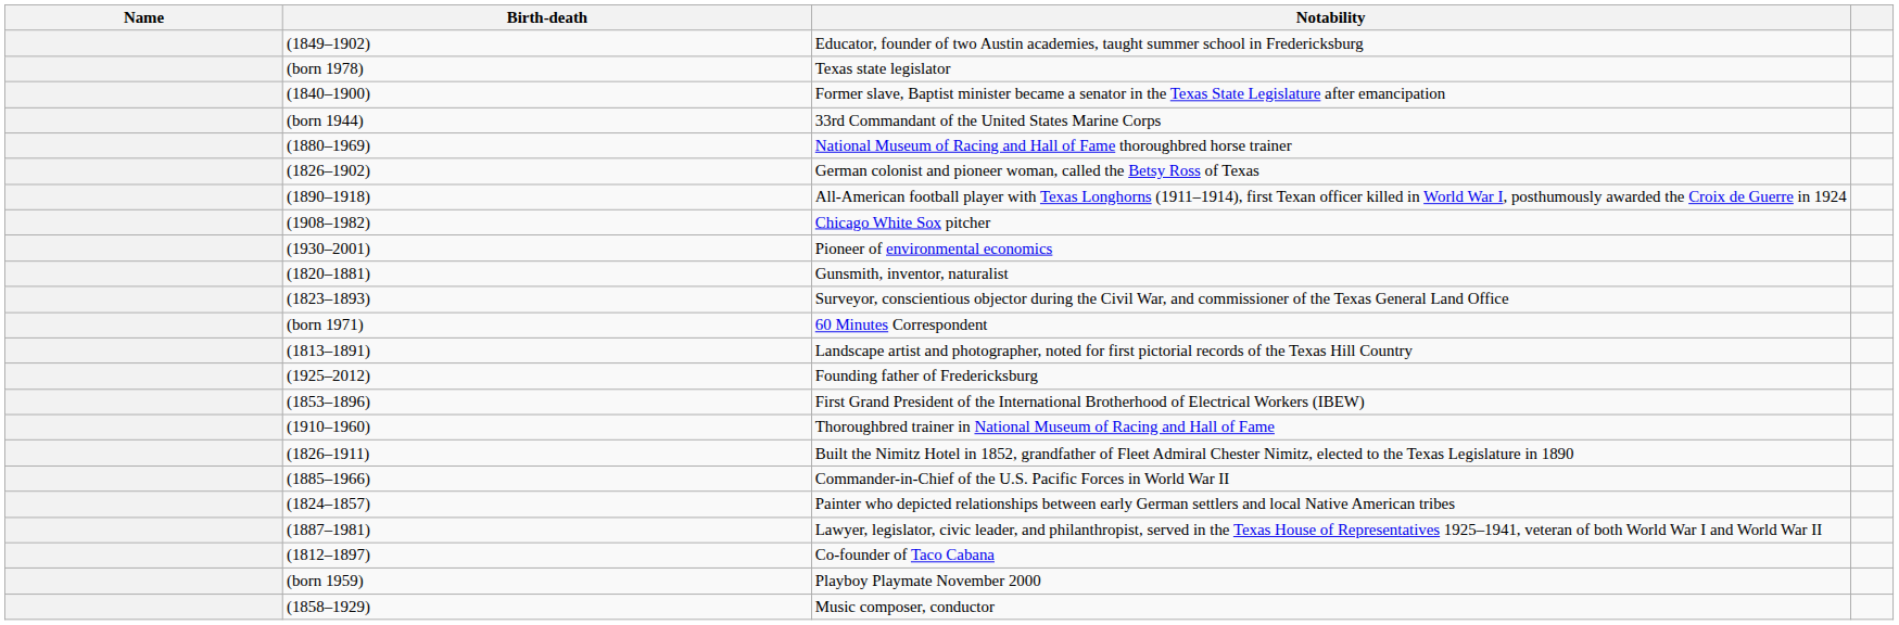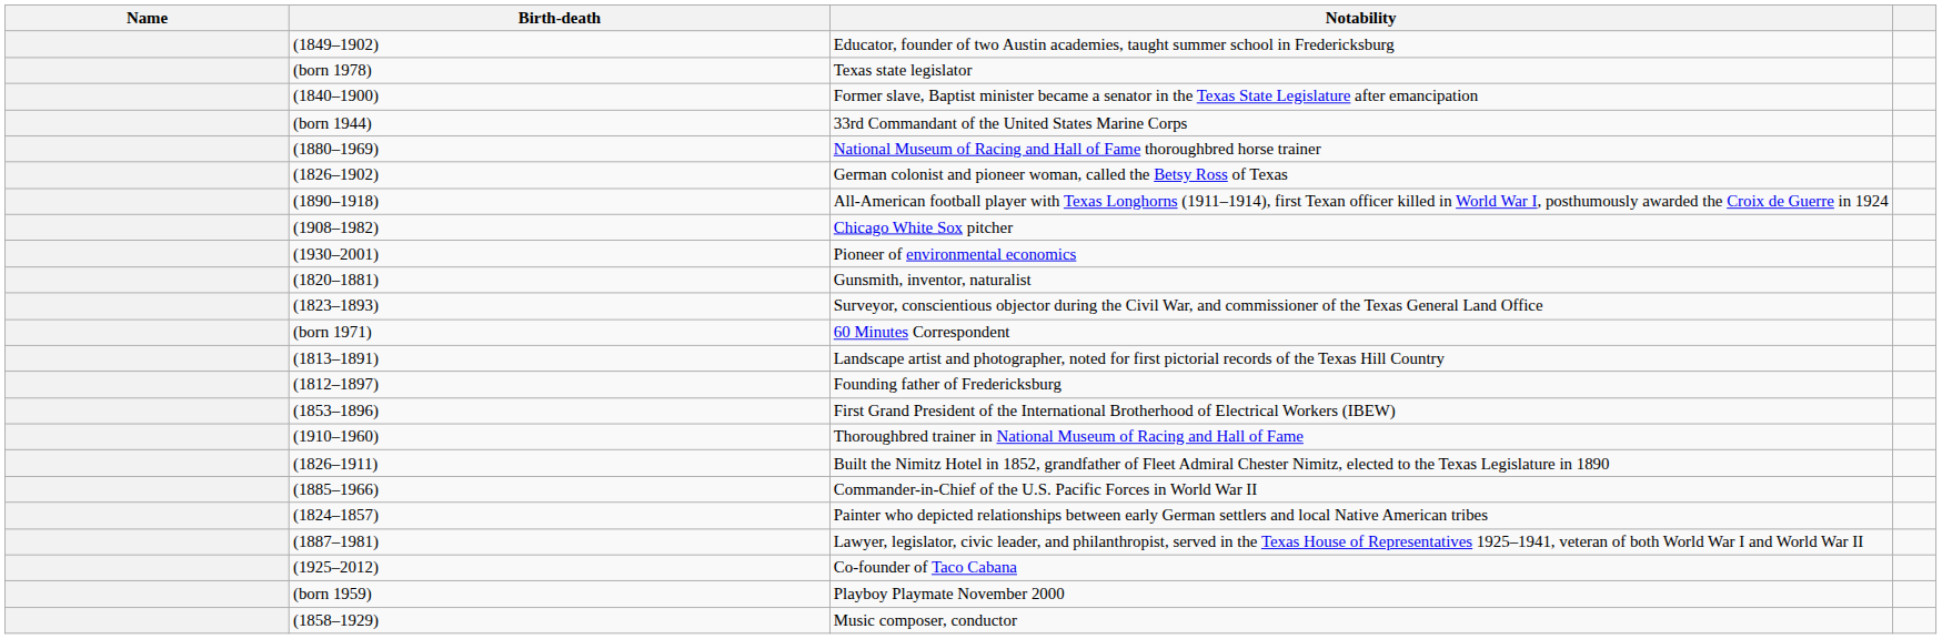 <table class="wikitable sortable plainrowheaders">
 <tr>
 <th scope="col">Name</th>
 <th scope="col" class="unsortable">Birth-death</th>
 <th scope="col" width = 55% class="unsortable">Notability</th>
 <th scope="col" class="unsortable"></th>
 </tr>
 <tr>
 <th scope="row"></th>
 <td>(1849–1902)</td>
 <td>Educator, founder of two Austin academies, taught summer school in Fredericksburg</td>
 <td align="center"></td>
 </tr>
 <tr>
 <th scope="row"></th>
 <td>(born 1978)</td>
 <td>Texas state legislator</td>
 <td align="center"></td>
 </tr>
 <tr>
 <th scope="row"></th>
 <td>(1840–1900)</td>
 <td>Former slave, Baptist minister became a senator in the <a href='#'>Texas State Legislature</a> after emancipation</td>
 <td align="center"></td>
 </tr>
 <tr>
 <th scope="row"></th>
 <td>(born 1944)</td>
 <td>33rd Commandant of the United States Marine Corps</td>
 <td align="center"></td>
 </tr>
 <tr>
 <th scope="row"></th>
 <td>(1880–1969)</td>
 <td><a href='#'>National Museum of Racing and Hall of Fame</a> thoroughbred horse trainer</td>
 <td align="center"></td>
 </tr>
 <tr>
 <th scope="row"></th>
 <td>(1826–1902)</td>
 <td>German colonist and pioneer woman, called the <a href='#'>Betsy Ross</a> of Texas</td>
 <td align="center"></td>
 </tr>
 <tr>
 <th scope="row"></th>
 <td>(1890–1918)</td>
 <td>All-American football player with <a href='#'>Texas Longhorns</a> (1911–1914), first Texan officer killed in <a href='#'>World War I</a>, posthumously awarded the <a href='#'>Croix de Guerre</a> in 1924</td>
 <td align="center"></td>
 </tr>
 <tr>
 <th scope="row"></th>
 <td>(1908–1982)</td>
 <td><a href='#'>Chicago White Sox</a> pitcher</td>
 <td align="center"></td>
 </tr>
 <tr>
 <th scope="row"></th>
 <td>(1930–2001)</td>
 <td>Pioneer of <a href='#'>environmental economics</a></td>
 <td align="center"></td>
 </tr>
 <tr>
 <th scope="row"></th>
 <td>(1820–1881)</td>
 <td>Gunsmith, inventor, naturalist</td>
 <td align="center"></td>
 </tr>
 <tr>
 <th scope="row"></th>
 <td>(1823–1893)</td>
 <td>Surveyor, conscientious objector during the Civil War, and commissioner of the Texas General Land Office</td>
 <td align="center"></td>
 </tr>
 <tr>
 <th scope="row"></th>
 <td>(born 1971)</td>
 <td><a href='#'>60 Minutes</a> Correspondent</td>
 <td align="center"></td>
 </tr>
 <tr>
 <th scope="row"></th>
 <td>(1813–1891)</td>
 <td>Landscape artist and photographer, noted for first pictorial records of the Texas Hill Country</td>
 <td align="center"></td>
 </tr>
 <tr>
 <th scope="row"></th>
-<td>(1925–2012)</td>
+<td>(1812–1897)</td>
 <td>Founding father of Fredericksburg</td>
 <td align="center"></td>
 </tr>
 <tr>
 <th scope="row"></th>
 <td>(1853–1896)</td>
 <td>First Grand President of the International Brotherhood of Electrical Workers (IBEW)</td>
 <td align="center"></td>
 </tr>
 <tr>
 <th scope="row"></th>
 <td>(1910–1960)</td>
 <td>Thoroughbred trainer in <a href='#'>National Museum of Racing and Hall of Fame</a></td>
 <td align="center"></td>
 </tr>
 <tr>
 <th scope="row"></th>
 <td>(1826–1911)</td>
 <td>Built the Nimitz Hotel in 1852, grandfather of Fleet Admiral Chester Nimitz, elected to the Texas Legislature in 1890</td>
 <td align="center"></td>
 </tr>
 <tr>
 <th scope="row"></th>
 <td>(1885–1966)</td>
 <td>Commander-in-Chief of the U.S. Pacific Forces in World War II</td>
 <td align="center"></td>
 </tr>
 <tr>
 <th scope="row"></th>
 <td>(1824–1857)</td>
 <td>Painter who depicted relationships between early German settlers and local Native American tribes</td>
 <td align="center"></td>
 </tr>
 <tr>
 <th scope="row"></th>
 <td>(1887–1981)</td>
 <td>Lawyer, legislator, civic leader, and philanthropist, served in the <a href='#'>Texas House of Representatives</a> 1925–1941,  veteran of both World War I and World War II</td>
 <td align="center"></td>
 </tr>
 <tr>
 <th scope="row"></th>
-<td>(1812–1897)</td>
+<td>(1925–2012)</td>
 <td>Co-founder of <a href='#'>Taco Cabana</a></td>
 <td align="center"></td>
 </tr>
 <tr>
 <th scope="row"></th>
 <td>(born 1959)</td>
 <td>Playboy Playmate November 2000</td>
 <td align="center"></td>
 </tr>
 <tr>
 <th scope="row"></th>
 <td>(1858–1929)</td>
 <td>Music composer, conductor</td>
 <td align="center"></td>
 </tr>
 </table>
